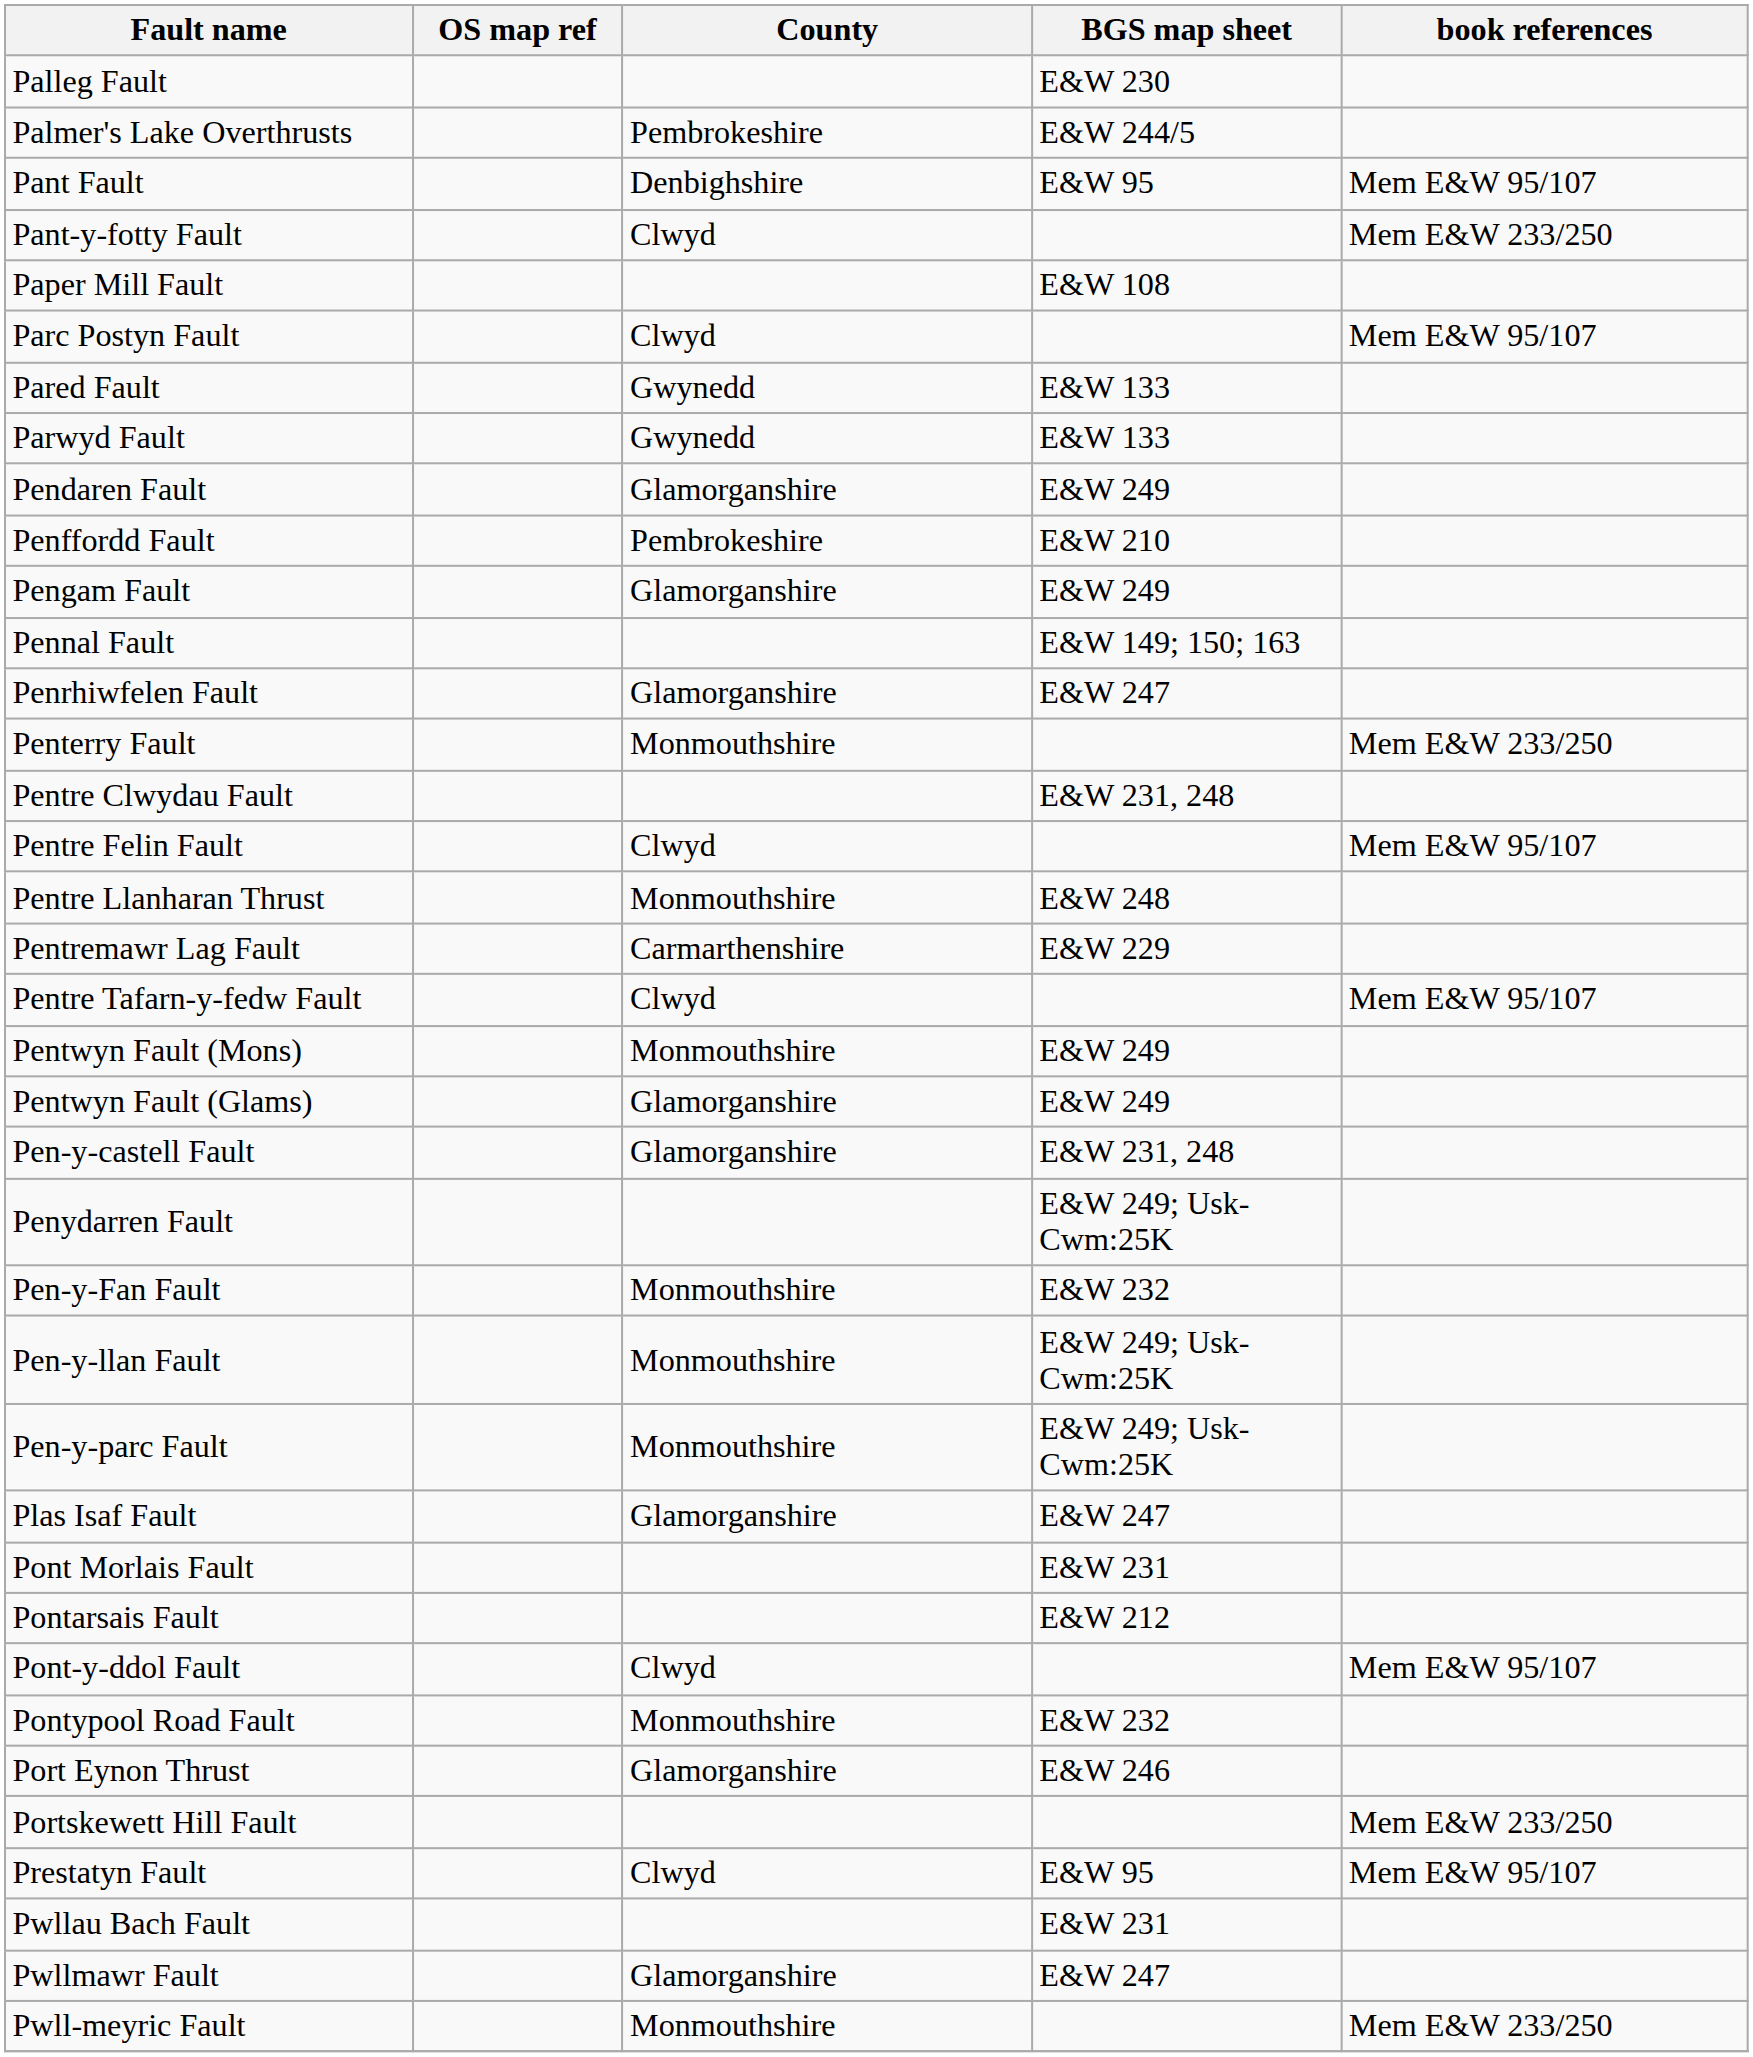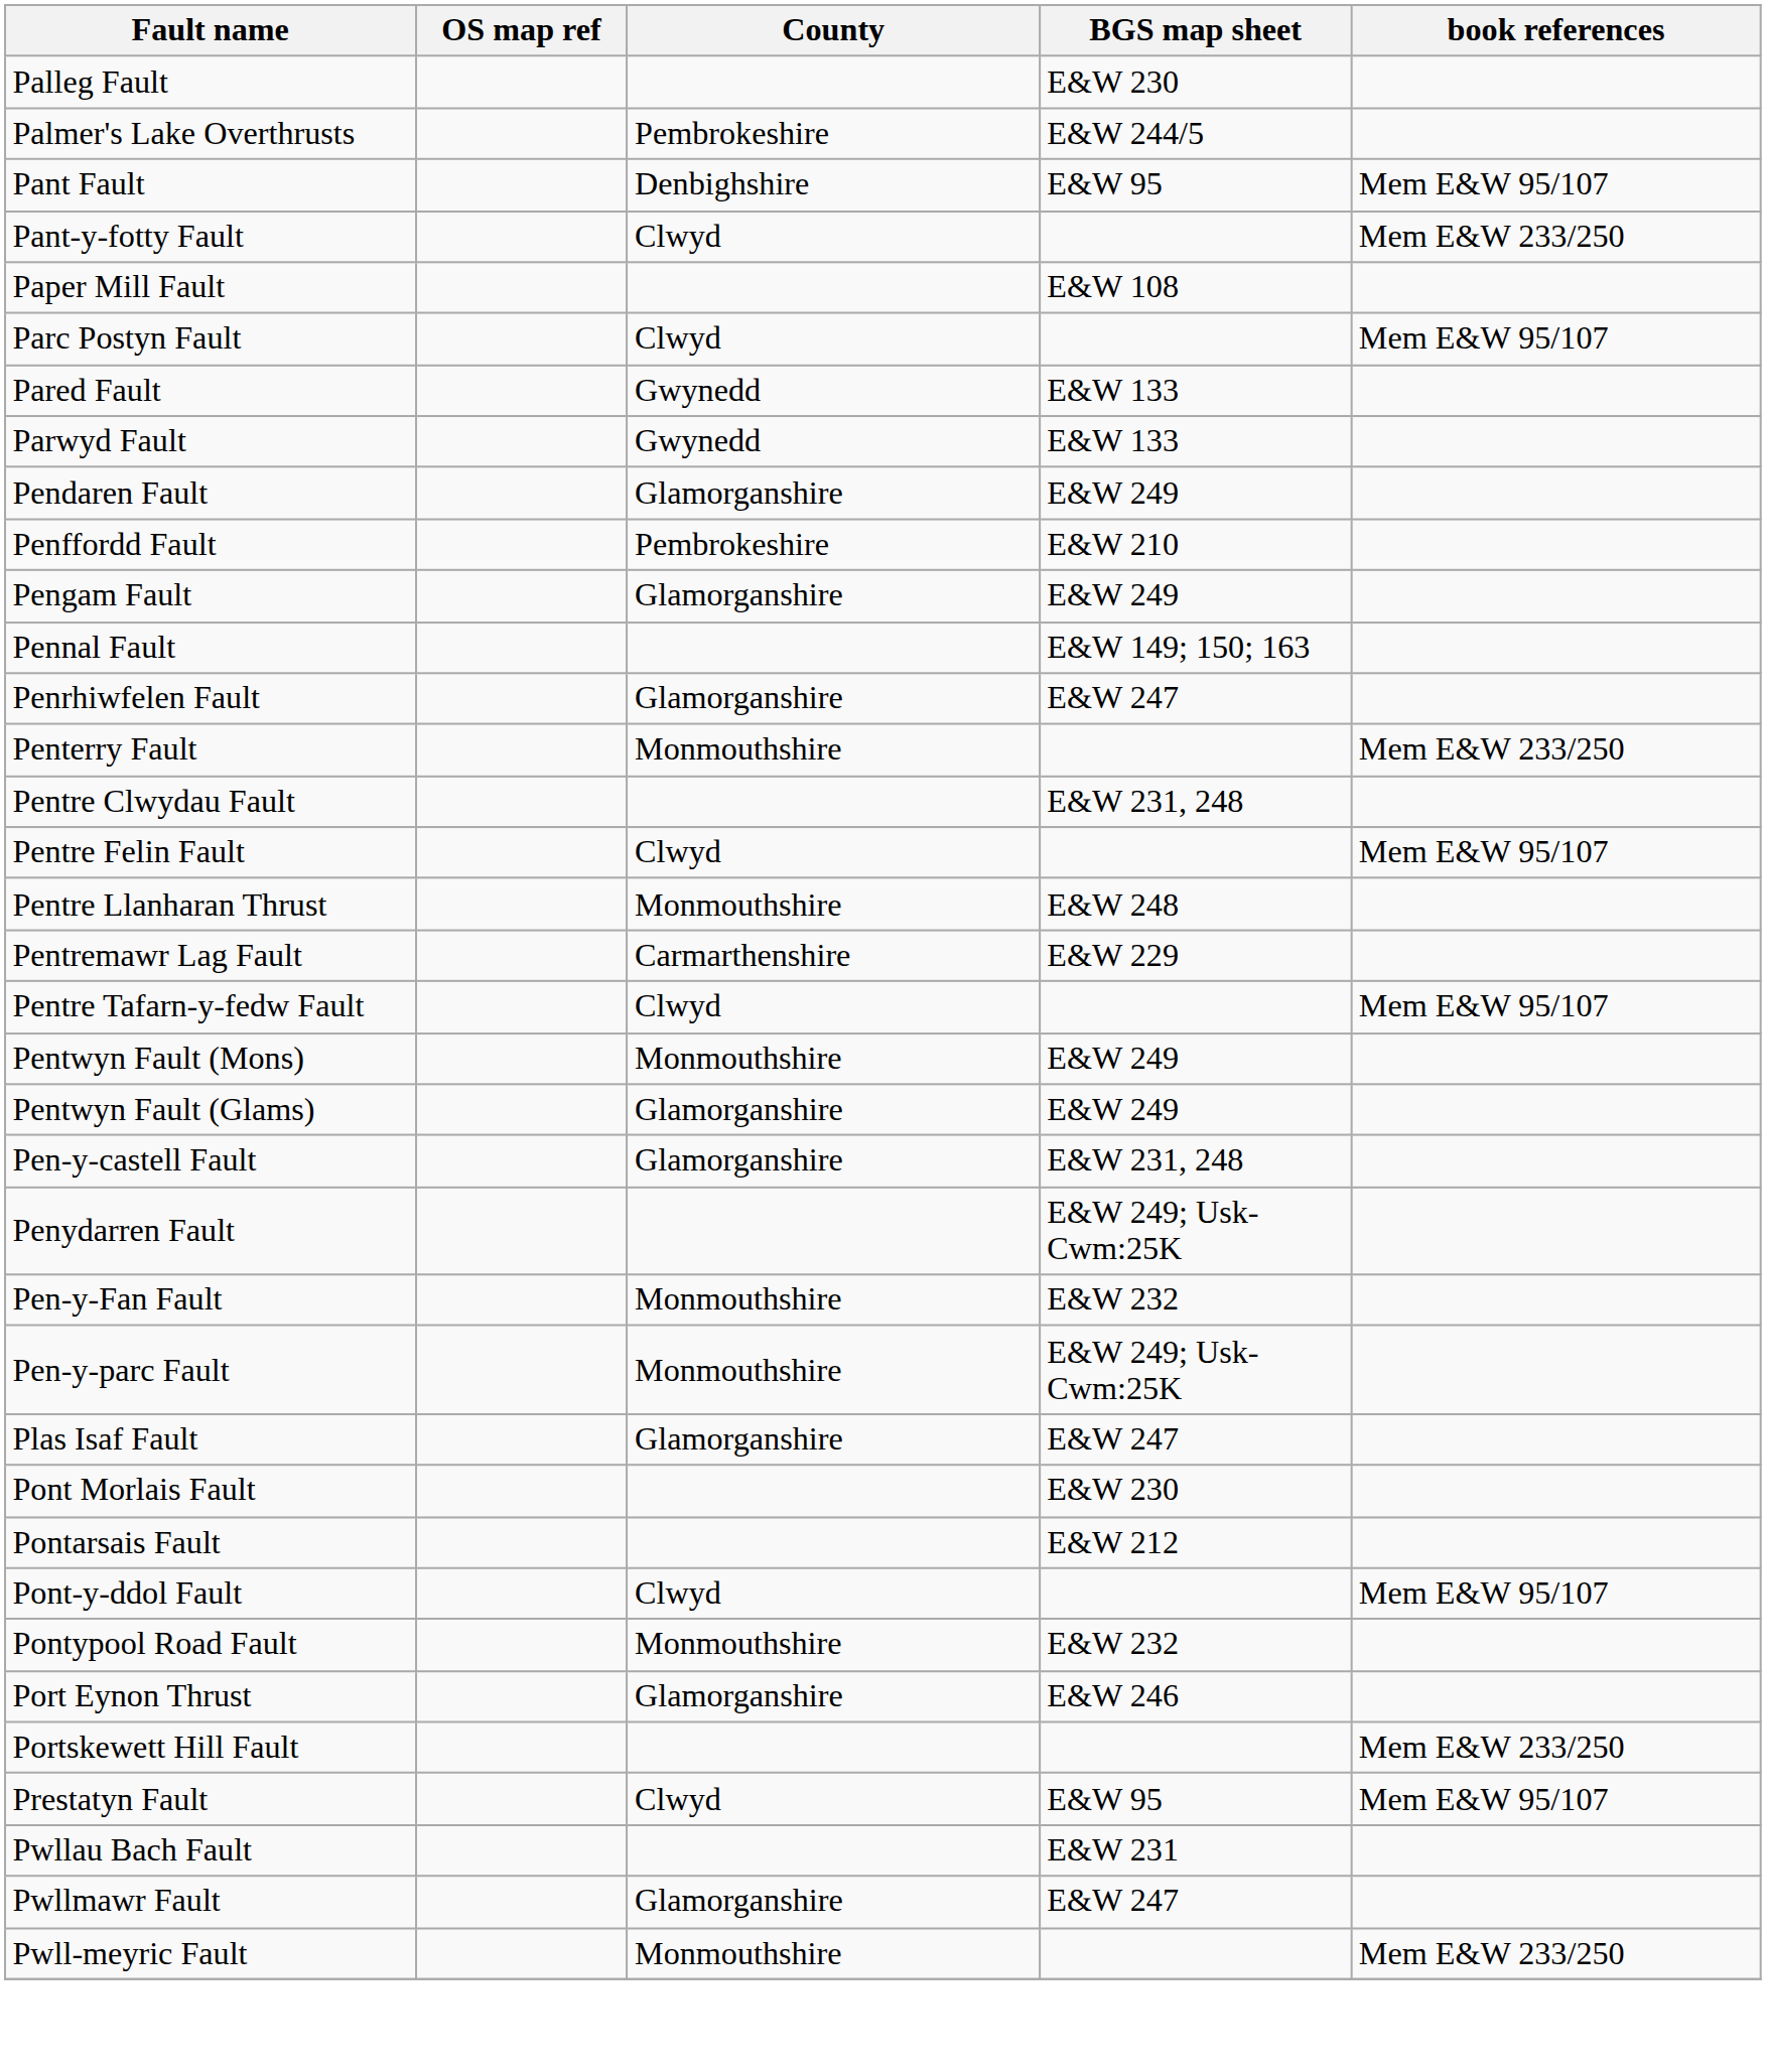 <table class="wikitable">
 <tr>
 <th width="200pt">Fault name</th>
 <th width="100pt">OS map ref</th>
 <th width="200pt">County</th>
 <th width="150pt">BGS map sheet</th>
 <th width="200pt">book references</th>
 </tr>
 <tr>
 <td>Palleg Fault</td>
 <td></td>
 <td></td>
 <td>E&W 230</td>
 <td></td>
 </tr>
 <tr>
 <td>Palmer's Lake Overthrusts</td>
 <td></td>
 <td>Pembrokeshire</td>
 <td>E&W 244/5</td>
 <td></td>
 </tr>
 <tr>
 <td>Pant Fault</td>
 <td></td>
 <td>Denbighshire</td>
 <td>E&W 95</td>
 <td>Mem E&W 95/107</td>
 </tr>
 <tr>
 <td>Pant-y-fotty Fault</td>
 <td></td>
 <td>Clwyd</td>
 <td></td>
 <td>Mem E&W 233/250</td>
 </tr>
 <tr>
 <td>Paper Mill Fault</td>
 <td></td>
 <td></td>
 <td>E&W 108</td>
 <td></td>
 </tr>
 <tr>
 <td>Parc Postyn Fault</td>
 <td></td>
 <td>Clwyd</td>
 <td></td>
 <td>Mem E&W 95/107</td>
 </tr>
 <tr>
 <td>Pared Fault</td>
 <td></td>
 <td>Gwynedd</td>
 <td>E&W 133</td>
 <td></td>
 </tr>
 <tr>
 <td>Parwyd Fault</td>
 <td></td>
 <td>Gwynedd</td>
 <td>E&W 133</td>
 <td></td>
 </tr>
 <tr>
 <td>Pendaren Fault</td>
 <td></td>
 <td>Glamorganshire</td>
 <td>E&W 249</td>
 <td></td>
 </tr>
 <tr>
 <td>Penffordd Fault</td>
 <td></td>
 <td>Pembrokeshire</td>
 <td>E&W 210</td>
 <td></td>
 </tr>
 <tr>
 <td>Pengam Fault</td>
 <td></td>
 <td>Glamorganshire</td>
 <td>E&W 249</td>
 <td></td>
 </tr>
 <tr>
 <td>Pennal Fault</td>
 <td></td>
 <td></td>
 <td>E&W 149; 150; 163</td>
 <td></td>
 </tr>
 <tr>
 <td>Penrhiwfelen Fault</td>
 <td></td>
 <td>Glamorganshire</td>
 <td>E&W 247</td>
 <td></td>
 </tr>
 <tr>
 <td>Penterry Fault</td>
 <td></td>
 <td>Monmouthshire</td>
 <td></td>
 <td>Mem E&W 233/250</td>
 </tr>
 <tr>
 <td>Pentre Clwydau Fault</td>
 <td></td>
 <td></td>
 <td>E&W 231, 248</td>
 <td></td>
 </tr>
 <tr>
 <td>Pentre Felin Fault</td>
 <td></td>
 <td>Clwyd</td>
 <td></td>
 <td>Mem E&W 95/107</td>
 </tr>
 <tr>
 <td>Pentre Llanharan Thrust</td>
 <td></td>
 <td>Monmouthshire</td>
 <td>E&W 248</td>
 <td></td>
 </tr>
 <tr>
 <td>Pentremawr Lag Fault</td>
 <td></td>
 <td>Carmarthenshire</td>
 <td>E&W 229</td>
 <td></td>
 </tr>
 <tr>
 <td>Pentre Tafarn-y-fedw Fault</td>
 <td></td>
 <td>Clwyd</td>
 <td></td>
 <td>Mem E&W 95/107</td>
 </tr>
 <tr>
 <td>Pentwyn Fault (Mons)</td>
 <td></td>
 <td>Monmouthshire</td>
 <td>E&W 249</td>
 <td></td>
 </tr>
 <tr>
 <td>Pentwyn Fault (Glams)</td>
 <td></td>
 <td>Glamorganshire</td>
 <td>E&W 249</td>
 <td></td>
 </tr>
 <tr>
 <td>Pen-y-castell Fault</td>
 <td></td>
 <td>Glamorganshire</td>
 <td>E&W 231, 248</td>
 <td></td>
 </tr>
 <tr>
 <td>Penydarren Fault</td>
 <td></td>
 <td></td>
 <td>E&W 249; Usk-Cwm:25K</td>
 <td></td>
 </tr>
 <tr>
 <td>Pen-y-Fan Fault</td>
 <td></td>
 <td>Monmouthshire</td>
 <td>E&W 232</td>
 <td></td>
 </tr>
 <tr>
-<td>Pen-y-llan Fault</td>
-<td></td>
-<td>Monmouthshire</td>
-<td>E&W 249; Usk-Cwm:25K</td>
-<td></td>
-</tr>
-<tr>
 <td>Pen-y-parc Fault</td>
 <td></td>
 <td>Monmouthshire</td>
 <td>E&W 249; Usk-Cwm:25K</td>
 <td></td>
 </tr>
 <tr>
 <td>Plas Isaf Fault</td>
 <td></td>
 <td>Glamorganshire</td>
 <td>E&W 247</td>
 <td></td>
 </tr>
 <tr>
 <td>Pont Morlais Fault</td>
 <td></td>
 <td></td>
-<td>E&W 231</td>
+<td>E&W 230</td>
 <td></td>
 </tr>
 <tr>
 <td>Pontarsais Fault</td>
 <td></td>
 <td></td>
 <td>E&W 212</td>
 <td></td>
 </tr>
 <tr>
 <td>Pont-y-ddol Fault</td>
 <td></td>
 <td>Clwyd</td>
 <td></td>
 <td>Mem E&W 95/107</td>
 </tr>
 <tr>
 <td>Pontypool Road Fault</td>
 <td></td>
 <td>Monmouthshire</td>
 <td>E&W 232</td>
 <td></td>
 </tr>
 <tr>
 <td>Port Eynon Thrust</td>
 <td></td>
 <td>Glamorganshire</td>
 <td>E&W 246</td>
 <td></td>
 </tr>
 <tr>
 <td>Portskewett Hill Fault</td>
 <td></td>
 <td></td>
 <td></td>
 <td>Mem E&W 233/250</td>
 </tr>
 <tr>
 <td>Prestatyn Fault</td>
 <td></td>
 <td>Clwyd</td>
 <td>E&W 95</td>
 <td>Mem E&W 95/107</td>
 </tr>
 <tr>
 <td>Pwllau Bach Fault</td>
 <td></td>
 <td></td>
 <td>E&W 231</td>
 <td></td>
 </tr>
 <tr>
 <td>Pwllmawr Fault</td>
 <td></td>
 <td>Glamorganshire</td>
 <td>E&W 247</td>
 <td></td>
 </tr>
 <tr>
 <td>Pwll-meyric Fault</td>
 <td></td>
 <td>Monmouthshire</td>
 <td></td>
 <td>Mem E&W 233/250</td>
 </tr>
 <tr>
 </tr>
 </table>
